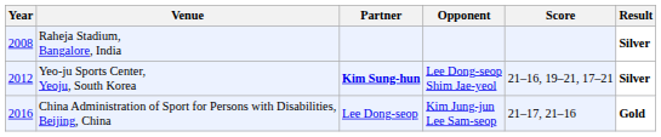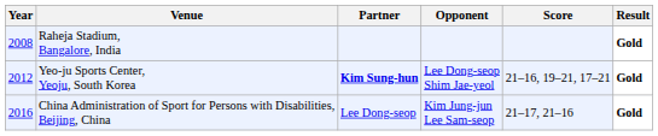 <table class="sortable wikitable" style="font-size: 90%;">
 <tr>
 <th>Year</th>
 <th>Venue</th>
 <th>Partner</th>
 <th>Opponent</th>
 <th>Score</th>
 <th>Result</th>
 </tr>
 <tr style="background:#ECF2FF">
 <td align="center"><a href='#'>2008</a></td>
 <td align="left">Raheja Stadium,<br><a href='#'>Bangalore</a>, India</td>
 <td align="left"></td>
 <td align="left"></td>
 <td align="left"></td>
-<td style="text-align:left; background:white"> <strong>Silver</strong></td>
+<td style="text-align:left; background:white"> <strong>Gold</strong></td>
 </tr>
 <tr style="background:#ECF2FF">
 <td align="center"><a href='#'>2012</a></td>
 <td align="left">Yeo-ju Sports Center,<br><a href='#'>Yeoju</a>, South Korea</td>
 <td align="left"><strong> <a href='#'>Kim Sung-hun</a></strong></td>
 <td> <a href='#'>Lee Dong-seop</a><br> <a href='#'>Shim Jae-yeol</a></td>
 <td>21–16, 19–21, 17–21</td>
-<td style="text-align:left; background:white"> <strong>Silver</strong></td>
+<td style="text-align:left; background:white"> <strong>Gold</strong></td>
 </tr>
 <tr style="background:#ECF2FF">
 <td align="center"><a href='#'>2016</a></td>
 <td align="left">China Administration of Sport for Persons with Disabilities,<br><a href='#'>Beijing</a>, China</td>
 <td align="left"> <a href='#'>Lee Dong-seop</a></td>
 <td align="left"> <a href='#'>Kim Jung-jun</a><br> <a href='#'>Lee Sam-seop</a></td>
 <td align="left">21–17, 21–16</td>
 <td style="text-align:left; background:white"> <strong>Gold</strong></td>
 </tr>
 </table>
